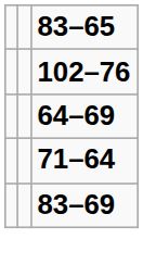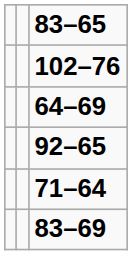 <table class="wikitable">
 <tr>
 <td></td>
 <td></td>
 <td><strong>83–65</strong></td>
 </tr>
 <tr>
 <td></td>
 <td></td>
 <td><strong>102–76</strong></td>
 </tr>
 <tr>
 <td></td>
 <td></td>
 <td><strong>64–69</strong></td>
 </tr>
 <tr>
 <td></td>
 <td></td>
+<td><strong>92–65</strong></td>
+</tr>
+<tr>
+<td></td>
+<td></td>
 <td><strong>71–64</strong></td>
 </tr>
 <tr>
 <td></td>
 <td></td>
 <td><strong>83–69</strong></td>
 </tr>
 </table>
